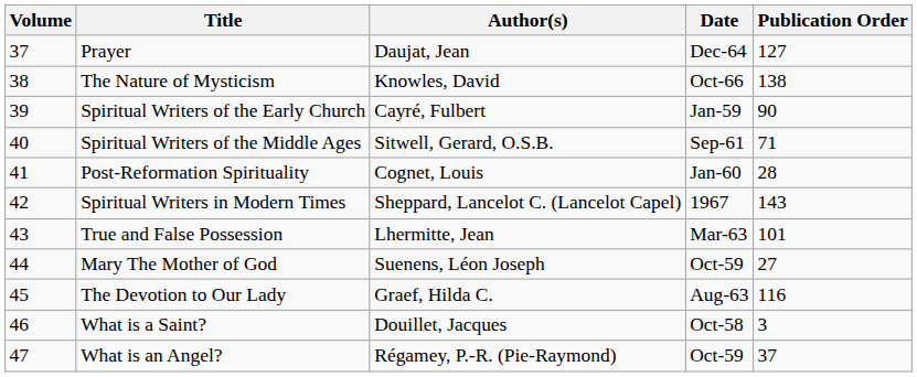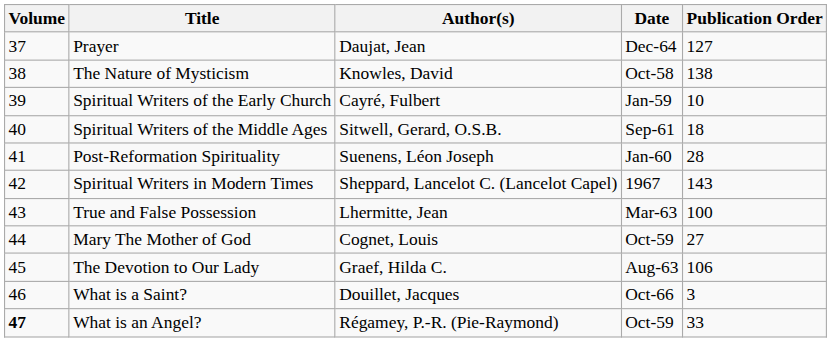 <table class="wikitable">
 <tr>
 <th>Volume</th>
 <th>Title</th>
 <th>Author(s)</th>
 <th>Date</th>
 <th>Publication Order</th>
 </tr>
 <tr>
 <td>37</td>
 <td>Prayer</td>
 <td>Daujat, Jean</td>
 <td>Dec-64</td>
 <td>127</td>
 </tr>
 <tr>
 <td>38</td>
 <td>The Nature of Mysticism</td>
 <td>Knowles, David</td>
-<td>Oct-66</td>
+<td>Oct-58</td>
 <td>138</td>
 </tr>
 <tr>
 <td>39</td>
 <td>Spiritual Writers of the Early Church</td>
 <td>Cayré, Fulbert</td>
 <td>Jan-59</td>
-<td>90</td>
+<td>10</td>
 </tr>
 <tr>
 <td>40</td>
 <td>Spiritual Writers of the Middle Ages</td>
 <td>Sitwell, Gerard, O.S.B.</td>
 <td>Sep-61</td>
-<td>71</td>
+<td>18</td>
 </tr>
 <tr>
 <td>41</td>
 <td>Post-Reformation Spirituality</td>
-<td>Cognet, Louis</td>
+<td>Suenens, Léon Joseph</td>
 <td>Jan-60</td>
 <td>28</td>
 </tr>
 <tr>
 <td>42</td>
 <td>Spiritual Writers in Modern Times</td>
 <td>Sheppard, Lancelot C. (Lancelot Capel)</td>
 <td>1967</td>
 <td>143</td>
 </tr>
 <tr>
 <td>43</td>
 <td>True and False Possession</td>
 <td>Lhermitte, Jean</td>
 <td>Mar-63</td>
-<td>101</td>
+<td>100</td>
 </tr>
 <tr>
 <td>44</td>
 <td>Mary The Mother of God</td>
-<td>Suenens, Léon Joseph</td>
+<td>Cognet, Louis</td>
 <td>Oct-59</td>
 <td>27</td>
 </tr>
 <tr>
 <td>45</td>
 <td>The Devotion to Our Lady</td>
 <td>Graef, Hilda C.</td>
 <td>Aug-63</td>
-<td>116</td>
+<td>106</td>
 </tr>
 <tr>
 <td>46</td>
 <td>What is a Saint?</td>
 <td>Douillet, Jacques</td>
-<td>Oct-58</td>
+<td>Oct-66</td>
 <td>3</td>
 </tr>
 <tr>
-<td>47</td>
+<td><strong>47</strong></td>
 <td>What is an Angel?</td>
 <td>Régamey, P.-R. (Pie-Raymond)</td>
 <td>Oct-59</td>
-<td>37</td>
+<td>33</td>
 </tr>
 </table>
